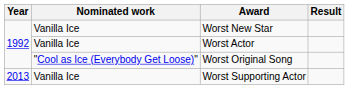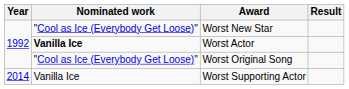 <table class="wikitable">
 <tr>
 <th>Year</th>
 <th>Nominated work</th>
 <th>Award</th>
 <th>Result</th>
 </tr>
 <tr>
 <td style="text-align:center;" rowspan="3"><a href='#'>1992</a></td>
-<td>Vanilla Ice</td>
+<td>"<a href='#'>Cool as Ice (Everybody Get Loose)</a>"</td>
 <td>Worst New Star</td>
 <td></td>
 </tr>
 <tr>
-<td>Vanilla Ice</td>
+<td><strong>Vanilla Ice</strong></td>
 <td>Worst Actor</td>
 <td></td>
 </tr>
 <tr>
 <td>"<a href='#'>Cool as Ice (Everybody Get Loose)</a>"</td>
 <td>Worst Original Song</td>
 <td></td>
 </tr>
 <tr>
-<td align=center><a href='#'>2013</a></td>
+<td align=center><a href='#'>2014</a></td>
 <td>Vanilla Ice</td>
 <td>Worst Supporting Actor</td>
 <td></td>
 </tr>
 </table>
